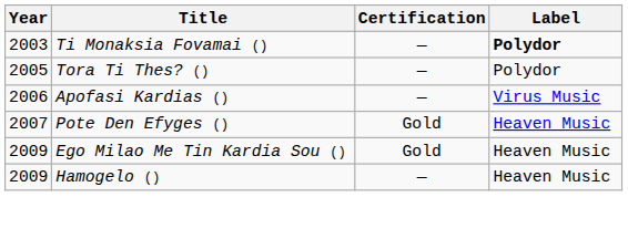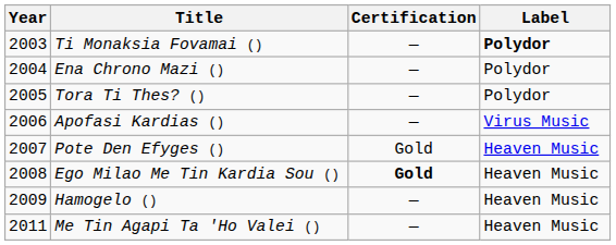 <table class="wikitable">
 <tr>
 <th width="20">Year</th>
 <th width="235">Title</th>
 <th width="100">Certification</th>
 <th width="100">Label</th>
 </tr>
 <tr>
 <td>2003</td>
 <td><em>Ti Monaksia Fovamai</em> <small>()</small></td>
 <td align="center">—</td>
 <td><strong>Polydor</strong></td>
+</tr>
+<tr>
+<td>2004</td>
+<td><em>Ena Chrono Mazi</em> <small>()</small></td>
+<td align="center">—</td>
+<td>Polydor</td>
 </tr>
 <tr>
 <td>2005</td>
 <td><em>Tora Ti Thes?</em> <small>()</small></td>
 <td align="center">—</td>
 <td>Polydor</td>
 </tr>
 <tr>
 <td>2006</td>
 <td><em>Apofasi Kardias</em> <small>()</small></td>
 <td align="center">—</td>
 <td><a href='#'>Virus Music</a></td>
 </tr>
 <tr>
 <td>2007</td>
 <td><em>Pote Den Efyges</em> <small>()</small></td>
 <td align="center">Gold</td>
 <td><a href='#'>Heaven Music</a></td>
 </tr>
 <tr>
-<td>2009</td>
+<td>2008</td>
 <td><em>Ego Milao Me Tin Kardia Sou</em> <small>()</small></td>
-<td align="center">Gold</td>
+<td align="center"><strong>Gold</strong></td>
 <td>Heaven Music</td>
 </tr>
 <tr>
 <td>2009</td>
 <td><em>Hamogelo</em> <small>()</small></td>
 <td align="center">—</td>
 <td>Heaven Music</td>
 </tr>
+<tr>
+<td>2011</td>
+<td><em>Me Tin Agapi Ta 'Ho Valei</em> <small>()</small></td>
+<td align="center">—</td>
+<td>Heaven Music</td>
+</tr>
 </table>
